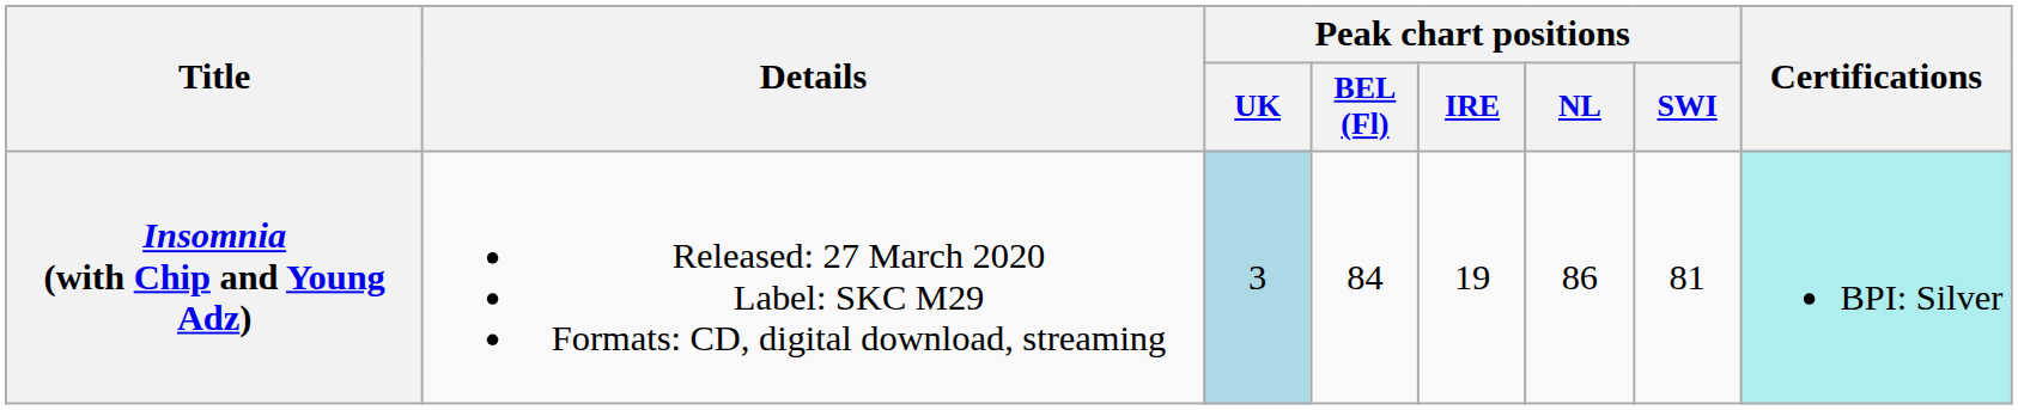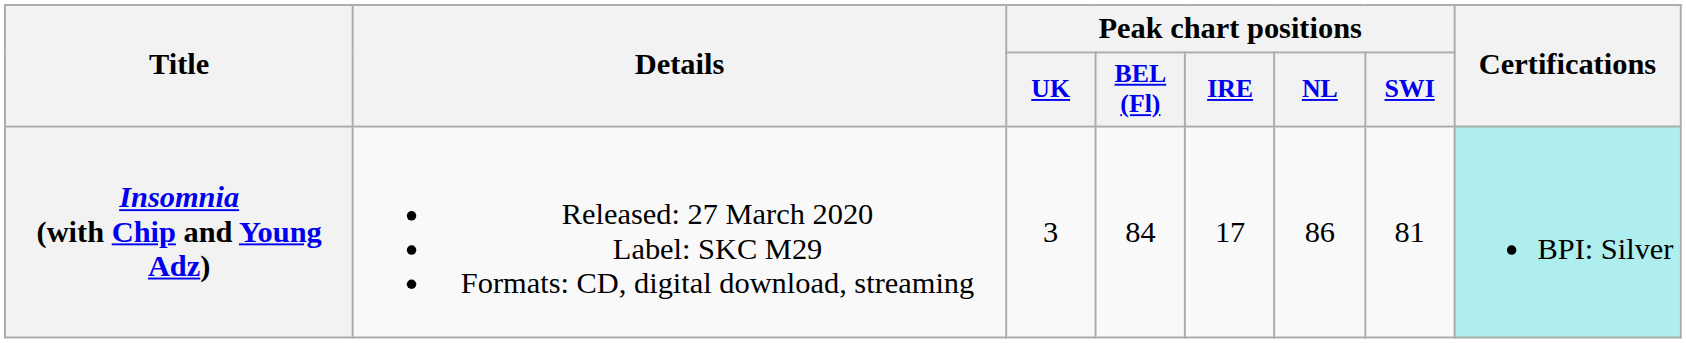 <table class="wikitable plainrowheaders" style="text-align:center;">
 <tr>
 <th scope="col" rowspan="2" style="width:11em;">Title</th>
 <th scope="col" rowspan="2" style="width:21em;">Details</th>
 <th scope="col" colspan="5">Peak chart positions</th>
 <th scope="col" rowspan="2">Certifications</th>
 </tr>
 <tr>
 <th scope="col" style="width:3em;font-size:85%;"><a href='#'>UK</a><br></th>
 <th scope="col" style="width:3em;font-size:85%;"><a href='#'>BEL (Fl)</a><br></th>
 <th scope="col" style="width:3em;font-size:85%;"><a href='#'>IRE</a><br></th>
 <th scope="col" style="width:3em;font-size:85%;"><a href='#'>NL</a><br></th>
 <th scope="col" style="width:3em;font-size:85%;"><a href='#'>SWI</a><br></th>
 </tr>
 <tr>
 <th scope="row"><em><a href='#'>Insomnia</a></em><br><span>(with <a href='#'>Chip</a> and <a href='#'>Young Adz</a>)</span></th>
 <td><br><ul><li>Released: 27 March 2020</li><li>Label: SKC M29</li><li>Formats: CD, digital download, streaming</li></ul></td>
-<td style="background: lightblue;">3</td>
+<td>3</td>
 <td>84</td>
-<td>19</td>
+<td>17</td>
 <td>86</td>
 <td>81</td>
 <td style="background: paleturquoise;"><br><ul><li>BPI: Silver</li></ul></td>
 </tr>
 </table>
